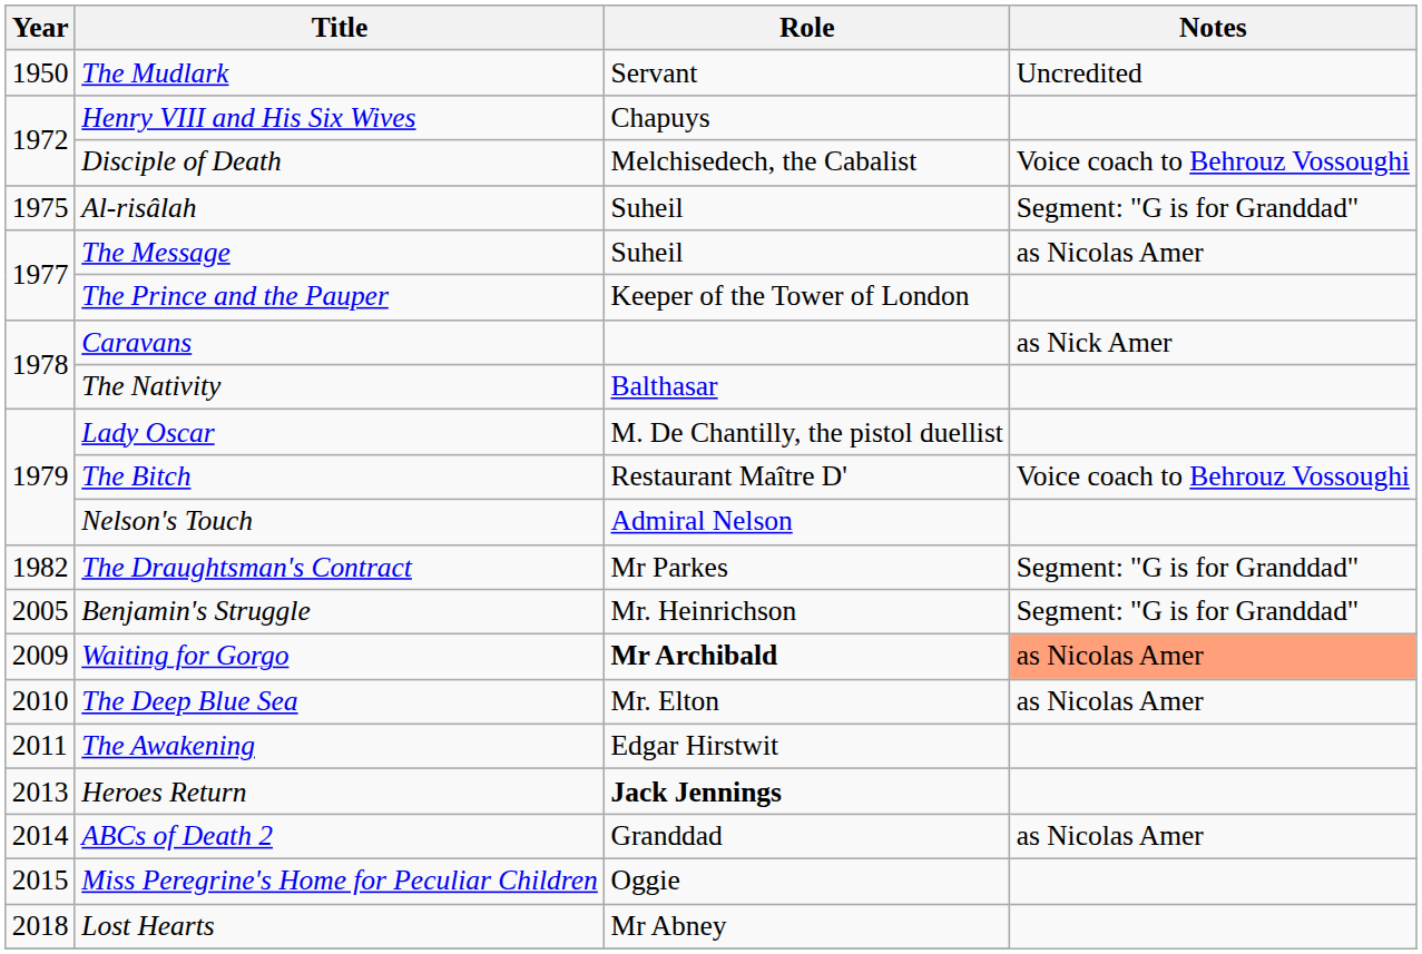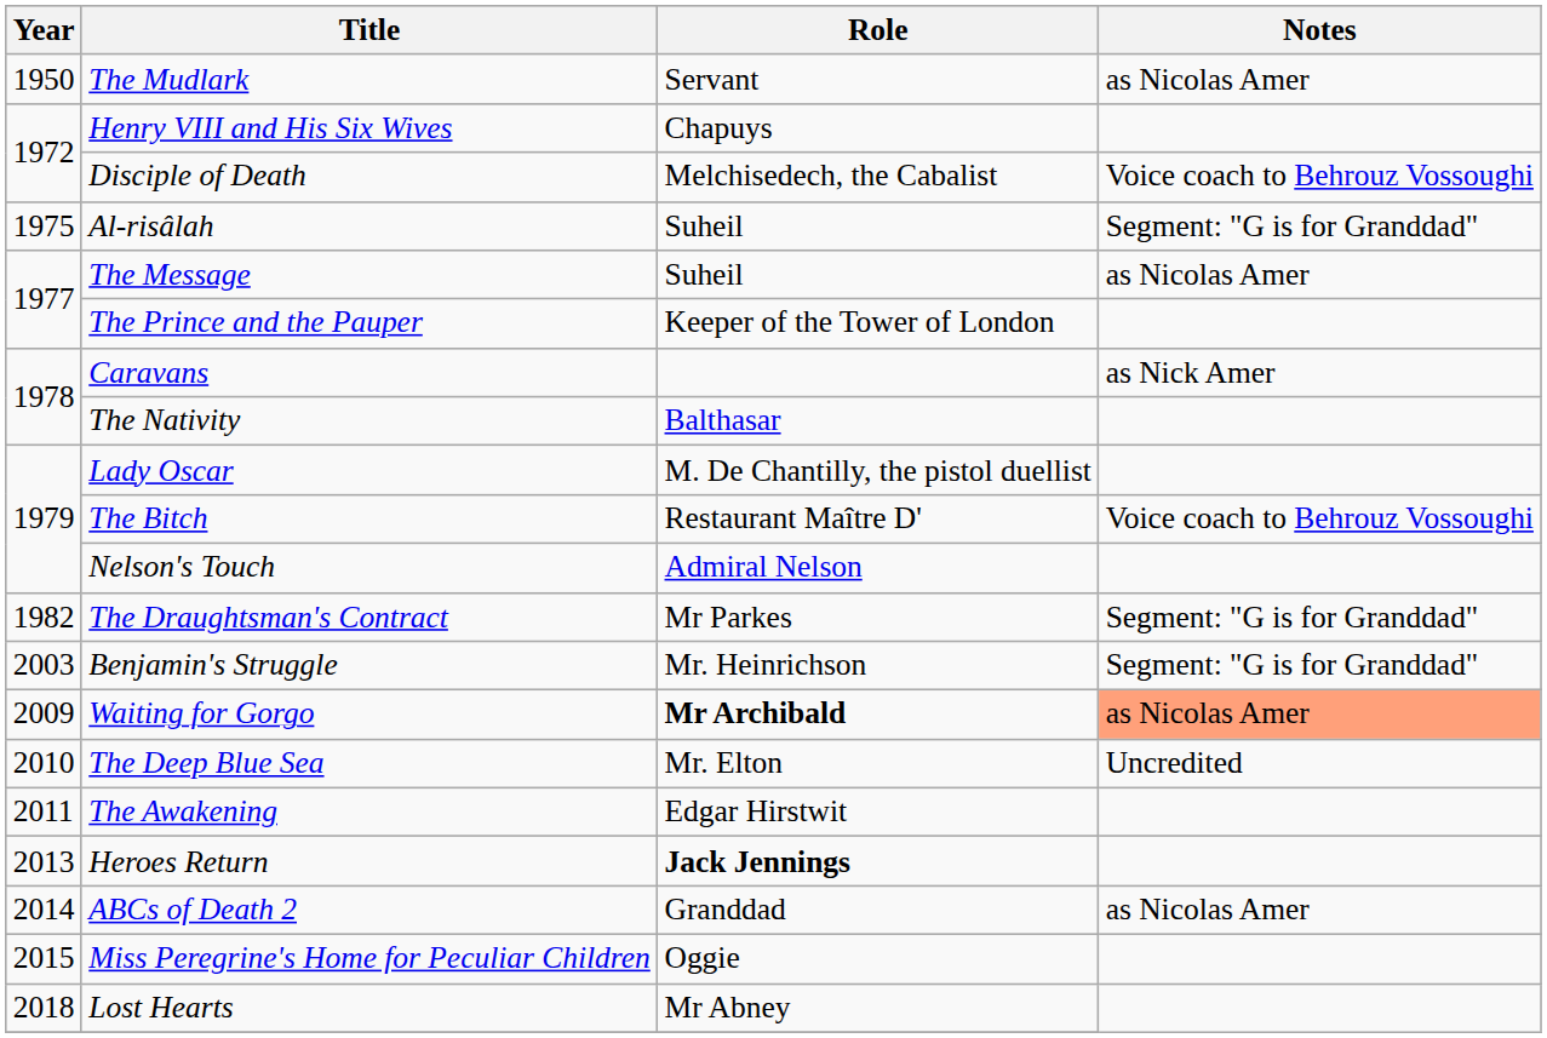 <table class="wikitable">
 <tr>
 <th>Year</th>
 <th>Title</th>
 <th>Role</th>
 <th>Notes</th>
 </tr>
 <tr>
 <td>1950</td>
 <td><em><a href='#'>The Mudlark</a></em></td>
 <td>Servant</td>
-<td>Uncredited</td>
+<td>as Nicolas Amer</td>
 </tr>
 <tr>
 <td rowspan="2">1972</td>
 <td><em><a href='#'>Henry VIII and His Six Wives</a></em></td>
 <td>Chapuys</td>
 <td></td>
 </tr>
 <tr>
 <td><em>Disciple of Death</em></td>
 <td>Melchisedech, the Cabalist</td>
 <td>Voice coach to <a href='#'>Behrouz Vossoughi</a></td>
 </tr>
 <tr>
 <td>1975</td>
 <td><em>Al-risâlah</em></td>
 <td>Suheil</td>
 <td>Segment: "G is for Granddad"</td>
 </tr>
 <tr>
 <td rowspan="2">1977</td>
 <td><em><a href='#'>The Message</a></em></td>
 <td>Suheil</td>
 <td>as Nicolas Amer</td>
 </tr>
 <tr>
 <td><em><a href='#'>The Prince and the Pauper</a></em></td>
 <td>Keeper of the Tower of London</td>
 <td></td>
 </tr>
 <tr>
 <td rowspan="2">1978</td>
 <td><em><a href='#'>Caravans</a></em></td>
 <td></td>
 <td>as Nick Amer</td>
 </tr>
 <tr>
 <td><em>The Nativity</em></td>
 <td><a href='#'>Balthasar</a></td>
 <td></td>
 </tr>
 <tr>
 <td rowspan="3">1979</td>
 <td><em><a href='#'>Lady Oscar</a></em></td>
 <td>M. De Chantilly, the pistol duellist</td>
 <td></td>
 </tr>
 <tr>
 <td><em><a href='#'>The Bitch</a></em></td>
 <td>Restaurant Maître D'</td>
 <td>Voice coach to <a href='#'>Behrouz Vossoughi</a></td>
 </tr>
 <tr>
 <td><em>Nelson's Touch</em></td>
 <td><a href='#'>Admiral Nelson</a></td>
 <td></td>
 </tr>
 <tr>
 <td>1982</td>
 <td><em><a href='#'>The Draughtsman's Contract</a></em></td>
 <td>Mr Parkes</td>
 <td>Segment: "G is for Granddad"</td>
 </tr>
 <tr>
-<td>2005</td>
+<td>2003</td>
 <td><em>Benjamin's Struggle</em></td>
 <td>Mr. Heinrichson</td>
 <td>Segment: "G is for Granddad"</td>
 </tr>
 <tr>
 <td>2009</td>
 <td><em><a href='#'>Waiting for Gorgo</a></em></td>
 <td><strong>Mr Archibald</strong></td>
 <td style="background: lightsalmon;">as Nicolas Amer</td>
 </tr>
 <tr>
 <td>2010</td>
 <td><em><a href='#'>The Deep Blue Sea</a></em></td>
 <td>Mr. Elton</td>
-<td>as Nicolas Amer</td>
+<td>Uncredited</td>
 </tr>
 <tr>
 <td>2011</td>
 <td><em><a href='#'>The Awakening</a></em></td>
 <td>Edgar Hirstwit</td>
 <td></td>
 </tr>
 <tr>
 <td>2013</td>
 <td><em>Heroes Return</em></td>
 <td><strong>Jack Jennings</strong></td>
 <td></td>
 </tr>
 <tr>
 <td>2014</td>
 <td><em><a href='#'>ABCs of Death 2</a></em></td>
 <td>Granddad</td>
 <td>as Nicolas Amer</td>
 </tr>
 <tr>
 <td>2015</td>
 <td><em><a href='#'>Miss Peregrine's Home for Peculiar Children</a></em></td>
 <td>Oggie</td>
 <td></td>
 </tr>
 <tr>
 <td>2018</td>
 <td><em>Lost Hearts</em></td>
 <td>Mr Abney</td>
 </tr>
 <tr>
 </tr>
 </table>
